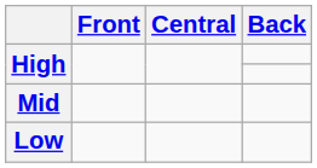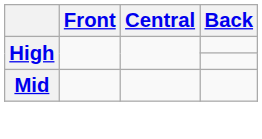 <table class="wikitable" style="text-align:center">
 <tr>
 <th></th>
 <th><a href='#'>Front</a></th>
 <th><a href='#'>Central</a></th>
 <th><a href='#'>Back</a></th>
 </tr>
 <tr align="center">
 <th rowspan="2"><a href='#'>High</a></th>
 <td rowspan="2"></td>
 <td rowspan="2"></td>
 <td></td>
 </tr>
 <tr align="center">
 <td></td>
 </tr>
 <tr align="center">
 <th><a href='#'>Mid</a></th>
 <td></td>
 <td></td>
 <td></td>
 </tr>
-<tr align="center">
-<th><a href='#'>Low</a></th>
-<td></td>
-<td></td>
-<td></td>
-</tr>
 </table>
